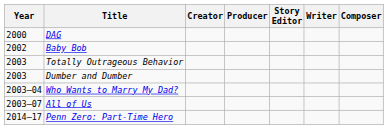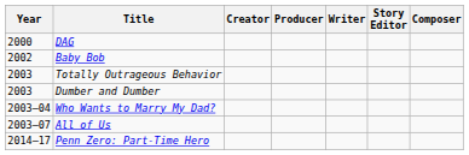 <table class="wikitable">
 <tr>
 <th>Year</th>
 <th>Title</th>
 <th>Creator</th>
 <th>Producer</th>
+<th>Writer</th>
 <th>Story<br>Editor</th>
-<th>Writer</th>
 <th>Composer</th>
 </tr>
 <tr>
 <td>2000</td>
 <td><em><a href='#'>DAG</a></em></td>
 <td></td>
 <td></td>
 <td></td>
 <td></td>
 <td></td>
 </tr>
 <tr>
 <td>2002</td>
 <td><em><a href='#'>Baby Bob</a></em></td>
 <td></td>
 <td></td>
 <td></td>
 <td></td>
 <td></td>
 </tr>
 <tr>
 <td>2003</td>
 <td><em>Totally Outrageous Behavior</em></td>
 <td></td>
 <td></td>
 <td></td>
 <td></td>
 <td></td>
 </tr>
 <tr>
 <td>2003</td>
 <td><em>Dumber and Dumber</em></td>
 <td></td>
 <td></td>
 <td></td>
 <td></td>
 <td></td>
 </tr>
 <tr>
 <td>2003–04</td>
 <td><em><a href='#'>Who Wants to Marry My Dad?</a></em></td>
 <td></td>
 <td></td>
 <td></td>
 <td></td>
 <td></td>
 </tr>
 <tr>
 <td>2003–07</td>
 <td><em><a href='#'>All of Us</a></em></td>
 <td></td>
 <td></td>
 <td></td>
 <td></td>
 <td></td>
 </tr>
 <tr>
 <td>2014–17</td>
 <td><em><a href='#'>Penn Zero: Part-Time Hero</a></em></td>
 <td></td>
 <td></td>
 <td></td>
 <td></td>
 <td></td>
 </tr>
 </table>
